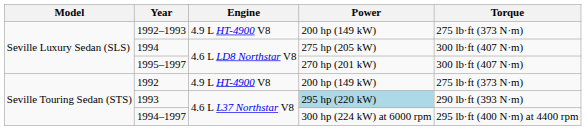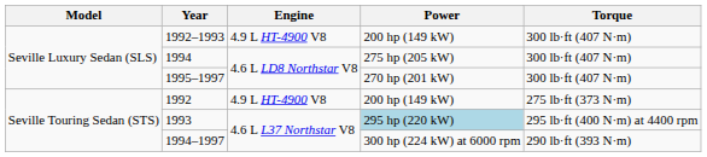 <table class=wikitable>
 <tr>
 <th>Model</th>
 <th>Year</th>
 <th>Engine</th>
 <th>Power</th>
 <th>Torque</th>
 </tr>
 <tr>
 <td rowspan=3>Seville Luxury Sedan (SLS)</td>
 <td>1992–1993</td>
 <td>4.9 L <em><a href='#'>HT-4900</a></em> V8</td>
 <td>200 hp (149 kW)</td>
-<td>275 lb·ft (373 N·m)</td>
+<td>300 lb·ft (407 N·m)</td>
 </tr>
 <tr>
 <td>1994</td>
 <td rowspan=2>4.6 L <em><a href='#'>LD8 Northstar</a></em> V8</td>
 <td>275 hp (205 kW)</td>
 <td>300 lb·ft (407 N·m)</td>
 </tr>
 <tr>
 <td>1995–1997</td>
 <td>270 hp (201 kW)</td>
 <td>300 lb·ft (407 N·m)</td>
 </tr>
 <tr>
 <td rowspan=3>Seville Touring Sedan (STS)</td>
 <td>1992</td>
 <td>4.9 L <em><a href='#'>HT-4900</a></em> V8</td>
 <td>200 hp (149 kW)</td>
 <td>275 lb·ft (373 N·m)</td>
 </tr>
 <tr>
 <td>1993</td>
 <td rowspan=2>4.6 L <em><a href='#'>L37 Northstar</a></em> V8</td>
 <td style="background: lightblue;">295 hp (220 kW)</td>
-<td>290 lb·ft (393 N·m)</td>
+<td>295 lb·ft (400 N·m) at 4400 rpm</td>
 </tr>
 <tr>
 <td>1994–1997</td>
 <td>300 hp (224 kW) at 6000 rpm</td>
-<td>295 lb·ft (400 N·m) at 4400 rpm</td>
+<td>290 lb·ft (393 N·m)</td>
 </tr>
 </table>
